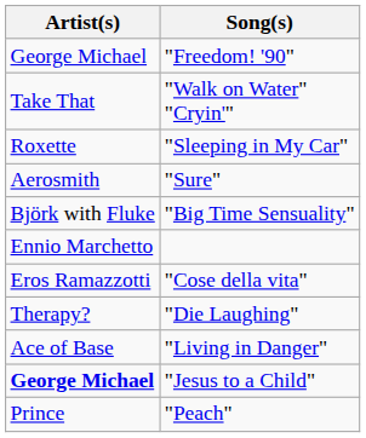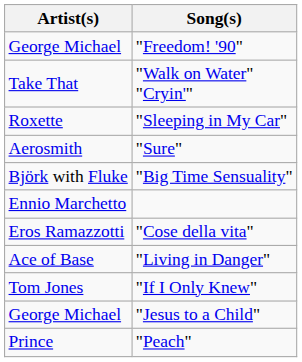 <table class="wikitable plainrowheaders">
 <tr>
 <th scope="col">Artist(s)</th>
 <th scope="col">Song(s)</th>
 </tr>
 <tr>
 <td><a href='#'>George Michael</a></td>
 <td>"<a href='#'>Freedom! '90</a>"</td>
 </tr>
 <tr>
 <td><a href='#'>Take That</a></td>
 <td>"<a href='#'>Walk on Water</a>" <br> "<a href='#'>Cryin'</a>"</td>
 </tr>
 <tr>
 <td><a href='#'>Roxette</a></td>
 <td>"<a href='#'>Sleeping in My Car</a>"</td>
 </tr>
 <tr>
 <td><a href='#'>Aerosmith</a></td>
 <td>"<a href='#'>Sure</a>"</td>
 </tr>
 <tr>
 <td><a href='#'>Björk</a> with <a href='#'>Fluke</a></td>
 <td>"<a href='#'>Big Time Sensuality</a>"</td>
 </tr>
 <tr>
 <td><a href='#'>Ennio Marchetto</a></td>
 <td></td>
 </tr>
 <tr>
 <td><a href='#'>Eros Ramazzotti</a></td>
 <td>"<a href='#'>Cose della vita</a>"</td>
 </tr>
 <tr>
-<td><a href='#'>Therapy?</a></td>
-<td>"<a href='#'>Die Laughing</a>"</td>
-</tr>
-<tr>
 <td><a href='#'>Ace of Base</a></td>
 <td>"<a href='#'>Living in Danger</a>"</td>
 </tr>
 <tr>
-<td><strong><a href='#'>George Michael</a></strong></td>
+<td><a href='#'>Tom Jones</a></td>
+<td>"<a href='#'>If I Only Knew</a>"</td>
+</tr>
+<tr>
+<td><a href='#'>George Michael</a></td>
 <td>"<a href='#'>Jesus to a Child</a>"</td>
 </tr>
 <tr>
 <td><a href='#'>Prince</a></td>
 <td>"<a href='#'>Peach</a>"</td>
 </tr>
 </table>
